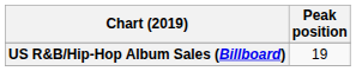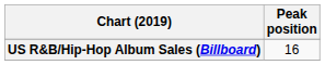 <table class="wikitable sortable plainrowheaders" style="text-align:center">
 <tr>
 <th scope="col">Chart (2019)</th>
 <th scope="col">Peak<br>position</th>
 </tr>
 <tr>
 </tr>
 <tr>
 </tr>
 <tr>
 </tr>
 <tr>
 <th scope="row">US R&B/Hip-Hop Album Sales (<em><a href='#'>Billboard</a></em>)</th>
-<td>19</td>
+<td>16</td>
 </tr>
 <tr>
 </tr>
 </table>
